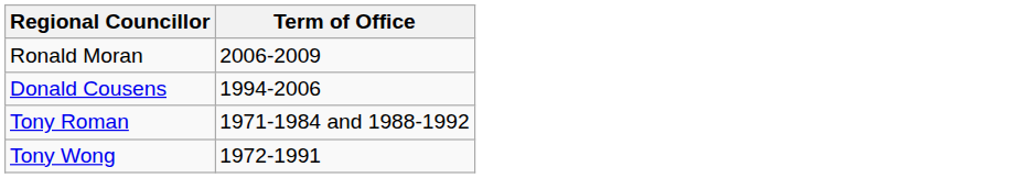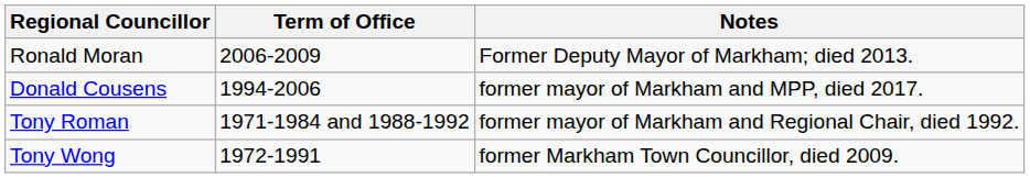 <table class="wikitable">
 <tr>
 <th>Regional Councillor</th>
 <th>Term of Office</th>
+<th>Notes</th>
 </tr>
 <tr>
 <td>Ronald Moran</td>
 <td>2006-2009</td>
+<td>Former Deputy Mayor of Markham; died 2013.</td>
 </tr>
 <tr>
 <td><a href='#'>Donald Cousens</a></td>
 <td>1994-2006</td>
+<td>former mayor of Markham and MPP, died 2017.</td>
 </tr>
 <tr>
 <td><a href='#'>Tony Roman</a></td>
 <td>1971-1984 and 1988-1992</td>
+<td>former mayor of Markham and Regional Chair, died 1992.</td>
 </tr>
 <tr>
 <td><a href='#'>Tony Wong</a></td>
 <td>1972-1991</td>
+<td>former Markham Town Councillor, died 2009.</td>
 </tr>
 </table>
